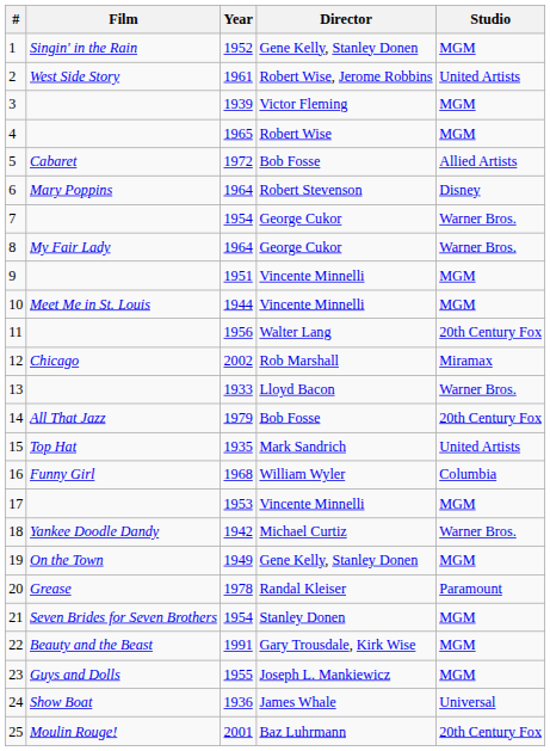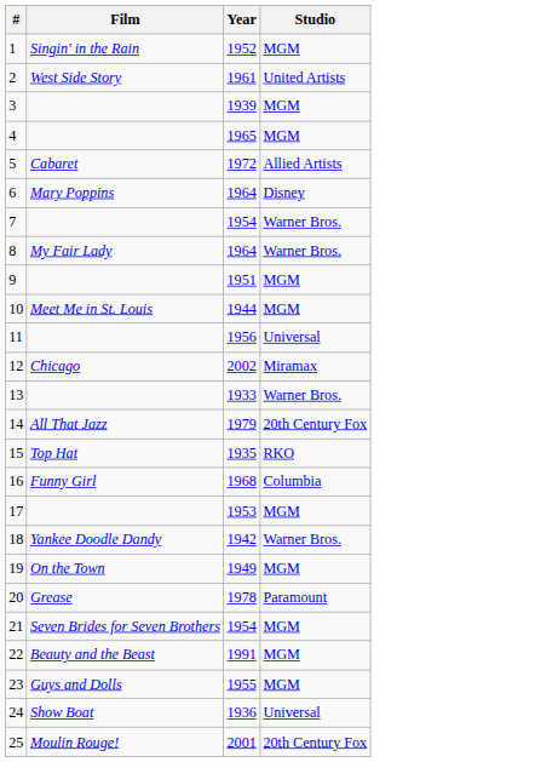 <table class="wikitable sortable" style="font-size:1.00em; line-height:1.5em;">
 <tr>
 <th>#</th>
 <th>Film</th>
 <th>Year</th>
-<th>Director</th>
 <th>Studio</th>
 </tr>
 <tr>
 <td>1</td>
 <td><em> <a href='#'>Singin' in the Rain</a> </em></td>
 <td><a href='#'>1952</a></td>
-<td><a href='#'>Gene Kelly</a>, <a href='#'>Stanley Donen</a></td>
 <td><a href='#'>MGM</a></td>
 </tr>
 <tr>
 <td>2</td>
 <td><em><a href='#'>West Side Story</a></em></td>
 <td><a href='#'>1961</a></td>
-<td><a href='#'>Robert Wise</a>, <a href='#'>Jerome Robbins</a></td>
 <td><a href='#'>United Artists</a></td>
 </tr>
 <tr>
 <td>3</td>
 <td></td>
 <td><a href='#'>1939</a></td>
-<td><a href='#'>Victor Fleming</a></td>
 <td><a href='#'>MGM</a></td>
 </tr>
 <tr>
 <td>4</td>
 <td></td>
 <td><a href='#'>1965</a></td>
-<td><a href='#'>Robert Wise</a></td>
 <td><a href='#'>MGM</a></td>
 </tr>
 <tr>
 <td>5</td>
 <td><em><a href='#'>Cabaret</a></em></td>
 <td><a href='#'>1972</a></td>
-<td><a href='#'>Bob Fosse</a></td>
 <td><a href='#'>Allied Artists</a></td>
 </tr>
 <tr>
 <td>6</td>
 <td><em><a href='#'>Mary Poppins</a></em></td>
 <td><a href='#'>1964</a></td>
-<td><a href='#'>Robert Stevenson</a></td>
 <td><a href='#'>Disney</a></td>
 </tr>
 <tr>
 <td>7</td>
 <td></td>
 <td><a href='#'>1954</a></td>
-<td><a href='#'>George Cukor</a></td>
 <td><a href='#'>Warner Bros.</a></td>
 </tr>
 <tr>
 <td>8</td>
 <td><em><a href='#'>My Fair Lady</a></em></td>
 <td><a href='#'>1964</a></td>
-<td><a href='#'>George Cukor</a></td>
 <td><a href='#'>Warner Bros.</a></td>
 </tr>
 <tr>
 <td>9</td>
 <td></td>
 <td><a href='#'>1951</a></td>
-<td><a href='#'>Vincente Minnelli</a></td>
 <td><a href='#'>MGM</a></td>
 </tr>
 <tr>
 <td>10</td>
 <td><em><a href='#'>Meet Me in St. Louis</a></em></td>
 <td><a href='#'>1944</a></td>
-<td><a href='#'>Vincente Minnelli</a></td>
 <td><a href='#'>MGM</a></td>
 </tr>
 <tr>
 <td>11</td>
 <td></td>
 <td><a href='#'>1956</a></td>
-<td><a href='#'>Walter Lang</a></td>
-<td><a href='#'>20th Century Fox</a></td>
+<td><a href='#'>Universal</a></td>
 </tr>
 <tr>
 <td>12</td>
 <td><em><a href='#'>Chicago</a></em></td>
 <td><a href='#'>2002</a></td>
-<td><a href='#'>Rob Marshall</a></td>
 <td><a href='#'>Miramax</a></td>
 </tr>
 <tr>
 <td>13</td>
 <td></td>
 <td><a href='#'>1933</a></td>
-<td><a href='#'>Lloyd Bacon</a></td>
 <td><a href='#'>Warner Bros.</a></td>
 </tr>
 <tr>
 <td>14</td>
 <td><em><a href='#'>All That Jazz</a></em></td>
 <td><a href='#'>1979</a></td>
-<td><a href='#'>Bob Fosse</a></td>
 <td><a href='#'>20th Century Fox</a></td>
 </tr>
 <tr>
 <td>15</td>
 <td><em><a href='#'>Top Hat</a></em></td>
 <td><a href='#'>1935</a></td>
-<td><a href='#'>Mark Sandrich</a></td>
-<td><a href='#'>United Artists</a></td>
+<td><a href='#'>RKO</a></td>
 </tr>
 <tr>
 <td>16</td>
 <td><em><a href='#'>Funny Girl</a></em></td>
 <td><a href='#'>1968</a></td>
-<td><a href='#'>William Wyler</a></td>
 <td><a href='#'>Columbia</a></td>
 </tr>
 <tr>
 <td>17</td>
 <td></td>
 <td><a href='#'>1953</a></td>
-<td><a href='#'>Vincente Minnelli</a></td>
 <td><a href='#'>MGM</a></td>
 </tr>
 <tr>
 <td>18</td>
 <td><em><a href='#'>Yankee Doodle Dandy</a></em></td>
 <td><a href='#'>1942</a></td>
-<td><a href='#'>Michael Curtiz</a></td>
 <td><a href='#'>Warner Bros.</a></td>
 </tr>
 <tr>
 <td>19</td>
 <td><em><a href='#'>On the Town</a></em></td>
 <td><a href='#'>1949</a></td>
-<td><a href='#'>Gene Kelly</a>, <a href='#'>Stanley Donen</a></td>
 <td><a href='#'>MGM</a></td>
 </tr>
 <tr>
 <td>20</td>
 <td><em><a href='#'>Grease</a></em></td>
 <td><a href='#'>1978</a></td>
-<td><a href='#'>Randal Kleiser</a></td>
 <td><a href='#'>Paramount</a></td>
 </tr>
 <tr>
 <td>21</td>
 <td><em><a href='#'>Seven Brides for Seven Brothers</a></em></td>
 <td><a href='#'>1954</a></td>
-<td><a href='#'>Stanley Donen</a></td>
 <td><a href='#'>MGM</a></td>
 </tr>
 <tr>
 <td>22</td>
 <td><em><a href='#'>Beauty and the Beast</a></em></td>
 <td><a href='#'>1991</a></td>
-<td><a href='#'>Gary Trousdale</a>, <a href='#'>Kirk Wise</a></td>
 <td><a href='#'>MGM</a></td>
 </tr>
 <tr>
 <td>23</td>
 <td><em><a href='#'>Guys and Dolls</a></em></td>
 <td><a href='#'>1955</a></td>
-<td><a href='#'>Joseph L. Mankiewicz</a></td>
 <td><a href='#'>MGM</a></td>
 </tr>
 <tr>
 <td>24</td>
 <td><em><a href='#'>Show Boat</a></em></td>
 <td><a href='#'>1936</a></td>
-<td><a href='#'>James Whale</a></td>
 <td><a href='#'>Universal</a></td>
 </tr>
 <tr>
 <td>25</td>
 <td><em><a href='#'>Moulin Rouge!</a></em></td>
 <td><a href='#'>2001</a></td>
-<td><a href='#'>Baz Luhrmann</a></td>
 <td><a href='#'>20th Century Fox</a></td>
 </tr>
 </table>
